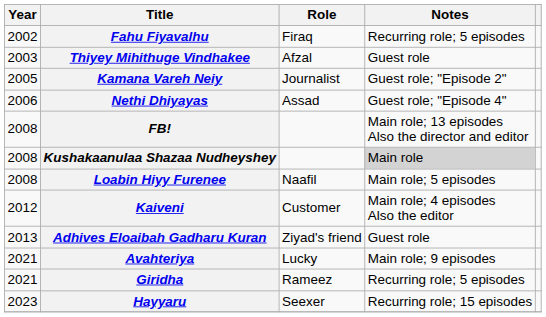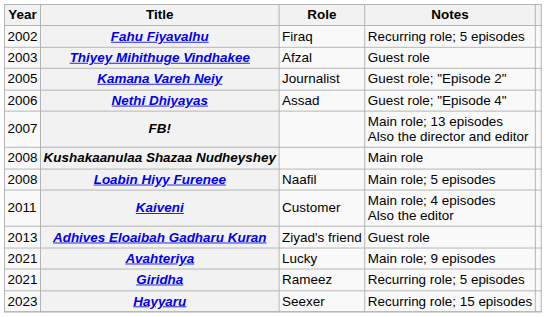 <table class="wikitable sortable plainrowheaders">
 <tr style="background:#ccc; text-align:center;">
 <th scope="col">Year</th>
 <th scope="col">Title</th>
 <th scope="col">Role</th>
 <th scope="col">Notes</th>
 <th scope="col" class="unsortable"></th>
 </tr>
 <tr>
 <td>2002</td>
 <th scope="row"><em><a href='#'>Fahu Fiyavalhu</a></em></th>
 <td>Firaq</td>
 <td>Recurring role; 5 episodes</td>
 <td style="text-align: center;"></td>
 </tr>
 <tr>
 <td>2003</td>
 <th scope="row"><em><a href='#'>Thiyey Mihithuge Vindhakee</a></em></th>
 <td>Afzal</td>
 <td>Guest role</td>
 <td style="text-align: center;"></td>
 </tr>
 <tr>
 <td>2005</td>
 <th scope="row"><em><a href='#'>Kamana Vareh Neiy</a></em></th>
 <td>Journalist</td>
 <td>Guest role; "Episode 2"</td>
 <td style="text-align: center;"></td>
 </tr>
 <tr>
 <td>2006</td>
 <th scope="row"><em><a href='#'>Nethi Dhiyayas</a></em></th>
 <td>Assad</td>
 <td>Guest role; "Episode 4"</td>
 <td style="text-align: center;"></td>
 </tr>
 <tr>
-<td>2008</td>
+<td>2007</td>
 <th scope="row"><em>FB!</em></th>
 <td></td>
 <td>Main role; 13 episodes<br>Also the director and editor</td>
 <td style="text-align: center;"></td>
 </tr>
 <tr>
 <td>2008</td>
 <th scope="row"><em>Kushakaanulaa Shazaa Nudheyshey</em></th>
 <td></td>
-<td style="background: lightgrey;">Main role</td>
+<td>Main role</td>
 <td style="text-align: center;"></td>
 </tr>
 <tr>
 <td>2008</td>
 <th scope="row"><em><a href='#'>Loabin Hiyy Furenee</a></em></th>
 <td>Naafil</td>
 <td>Main role; 5 episodes</td>
 <td style="text-align: center;"></td>
 </tr>
 <tr>
-<td>2012</td>
+<td>2011</td>
 <th scope="row"><em><a href='#'>Kaiveni</a></em></th>
 <td>Customer</td>
 <td>Main role; 4 episodes<br>Also the editor</td>
 <td style="text-align: center;"></td>
 </tr>
 <tr>
 <td>2013</td>
 <th scope="row"><em><a href='#'>Adhives Eloaibah Gadharu Kuran</a></em></th>
 <td>Ziyad's friend</td>
 <td>Guest role</td>
 <td style="text-align: center;"></td>
 </tr>
 <tr>
 <td>2021</td>
 <th scope="row"><em><a href='#'>Avahteriya</a></em></th>
 <td>Lucky</td>
 <td>Main role; 9 episodes</td>
 <td style="text-align: center;"></td>
 </tr>
 <tr>
 <td>2021</td>
 <th scope="row"><em><a href='#'>Giridha</a></em></th>
 <td>Rameez</td>
 <td>Recurring role; 5 episodes</td>
 <td style="text-align: center;"></td>
 </tr>
 <tr>
 <td>2023</td>
 <th scope="row"><em><a href='#'>Hayyaru</a></em></th>
 <td>Seexer</td>
 <td>Recurring role; 15 episodes</td>
 <td style="text-align:center;"></td>
 </tr>
 <tr>
 </tr>
 </table>
